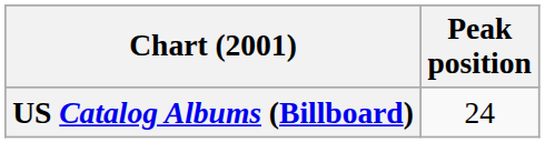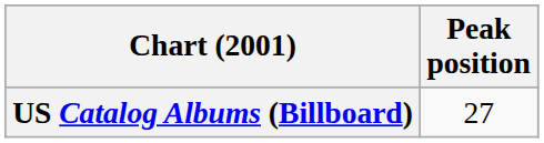 <table class="wikitable sortable plainrowheaders">
 <tr>
 <th scope="col">Chart (2001)</th>
 <th scope="col">Peak<br>position</th>
 </tr>
 <tr>
 <th scope="row">US <em><a href='#'>Catalog Albums</a></em> (<a href='#'>Billboard</a>)</th>
-<td style="text-align:center;">24</td>
+<td style="text-align:center;">27</td>
 </tr>
 </table>
